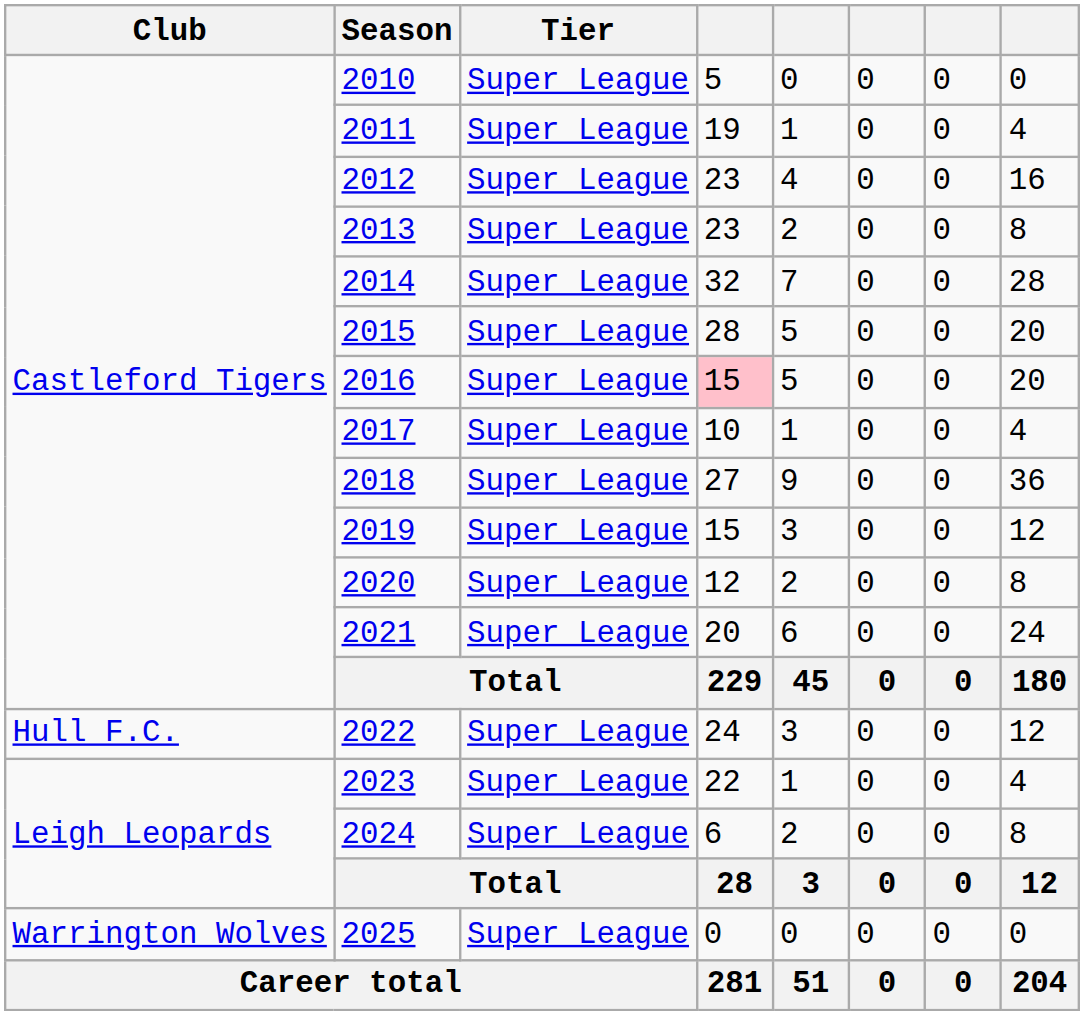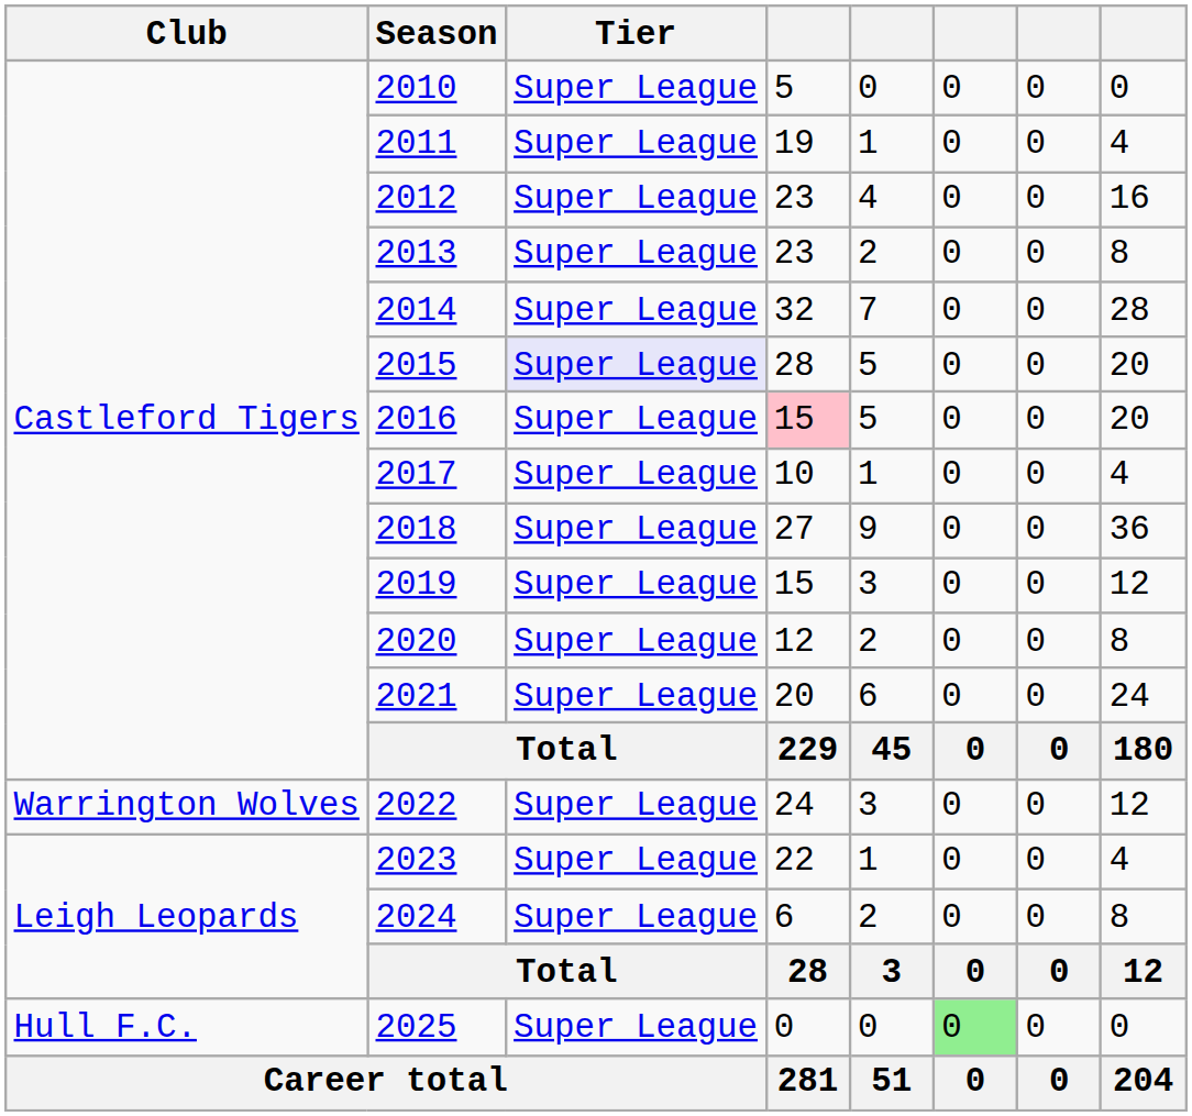 <table class="wikitable defaultcenter">
 <tr>
 <th>Club</th>
 <th>Season</th>
 <th>Tier</th>
 <th style="width:2em;"></th>
 <th style="width:2em;"></th>
 <th style="width:2em;"></th>
 <th style="width:2em;"></th>
 <th style="width:2em;"></th>
 </tr>
 <tr>
 <td rowspan="13" style="text-align:left;"> <a href='#'>Castleford Tigers</a></td>
 <td><a href='#'>2010</a></td>
 <td><a href='#'>Super League</a></td>
 <td>5</td>
 <td>0</td>
 <td>0</td>
 <td>0</td>
 <td>0</td>
 </tr>
 <tr>
 <td><a href='#'>2011</a></td>
 <td><a href='#'>Super League</a></td>
 <td>19</td>
 <td>1</td>
 <td>0</td>
 <td>0</td>
 <td>4</td>
 </tr>
 <tr>
 <td><a href='#'>2012</a></td>
 <td><a href='#'>Super League</a></td>
 <td>23</td>
 <td>4</td>
 <td>0</td>
 <td>0</td>
 <td>16</td>
 </tr>
 <tr>
 <td><a href='#'>2013</a></td>
 <td><a href='#'>Super League</a></td>
 <td>23</td>
 <td>2</td>
 <td>0</td>
 <td>0</td>
 <td>8</td>
 </tr>
 <tr>
 <td><a href='#'>2014</a></td>
 <td><a href='#'>Super League</a></td>
 <td>32</td>
 <td>7</td>
 <td>0</td>
 <td>0</td>
 <td>28</td>
 </tr>
 <tr>
 <td><a href='#'>2015</a></td>
-<td><a href='#'>Super League</a></td>
+<td style="background: lavender;"><a href='#'>Super League</a></td>
 <td>28</td>
 <td>5</td>
 <td>0</td>
 <td>0</td>
 <td>20</td>
 </tr>
 <tr>
 <td><a href='#'>2016</a></td>
 <td><a href='#'>Super League</a></td>
 <td style="background: pink;">15</td>
 <td>5</td>
 <td>0</td>
 <td>0</td>
 <td>20</td>
 </tr>
 <tr>
 <td><a href='#'>2017</a></td>
 <td><a href='#'>Super League</a></td>
 <td>10</td>
 <td>1</td>
 <td>0</td>
 <td>0</td>
 <td>4</td>
 </tr>
 <tr>
 <td><a href='#'>2018</a></td>
 <td><a href='#'>Super League</a></td>
 <td>27</td>
 <td>9</td>
 <td>0</td>
 <td>0</td>
 <td>36</td>
 </tr>
 <tr>
 <td><a href='#'>2019</a></td>
 <td><a href='#'>Super League</a></td>
 <td>15</td>
 <td>3</td>
 <td>0</td>
 <td>0</td>
 <td>12</td>
 </tr>
 <tr>
 <td><a href='#'>2020</a></td>
 <td><a href='#'>Super League</a></td>
 <td>12</td>
 <td>2</td>
 <td>0</td>
 <td>0</td>
 <td>8</td>
 </tr>
 <tr>
 <td><a href='#'>2021</a></td>
 <td><a href='#'>Super League</a></td>
 <td>20</td>
 <td>6</td>
 <td>0</td>
 <td>0</td>
 <td>24</td>
 </tr>
 <tr>
 <th colspan="2">Total</th>
 <th>229</th>
 <th>45</th>
 <th>0</th>
 <th>0</th>
 <th>180</th>
 </tr>
 <tr>
-<td style="text-align:left;"> <a href='#'>Hull F.C.</a></td>
+<td style="text-align:left;"> <a href='#'>Warrington Wolves</a></td>
 <td><a href='#'>2022</a></td>
 <td><a href='#'>Super League</a></td>
 <td>24</td>
 <td>3</td>
 <td>0</td>
 <td>0</td>
 <td>12</td>
 </tr>
 <tr>
 <td rowspan="3" style="text-align:left;"> <a href='#'>Leigh Leopards</a></td>
 <td><a href='#'>2023</a></td>
 <td><a href='#'>Super League</a></td>
 <td>22</td>
 <td>1</td>
 <td>0</td>
 <td>0</td>
 <td>4</td>
 </tr>
 <tr>
 <td><a href='#'>2024</a></td>
 <td><a href='#'>Super League</a></td>
 <td>6</td>
 <td>2</td>
 <td>0</td>
 <td>0</td>
 <td>8</td>
 </tr>
 <tr>
 <th colspan="2">Total</th>
 <th>28</th>
 <th>3</th>
 <th>0</th>
 <th>0</th>
 <th>12</th>
 </tr>
 <tr>
-<td style="text-align:left;"> <a href='#'>Warrington Wolves</a></td>
+<td style="text-align:left;"> <a href='#'>Hull F.C.</a></td>
 <td><a href='#'>2025</a></td>
 <td><a href='#'>Super League</a></td>
 <td>0</td>
 <td>0</td>
-<td>0</td>
+<td style="background: lightgreen;">0</td>
 <td>0</td>
 <td>0</td>
 </tr>
 <tr>
 <th colspan="3">Career total</th>
 <th>281</th>
 <th>51</th>
 <th>0</th>
 <th>0</th>
 <th>204</th>
 </tr>
 </table>
